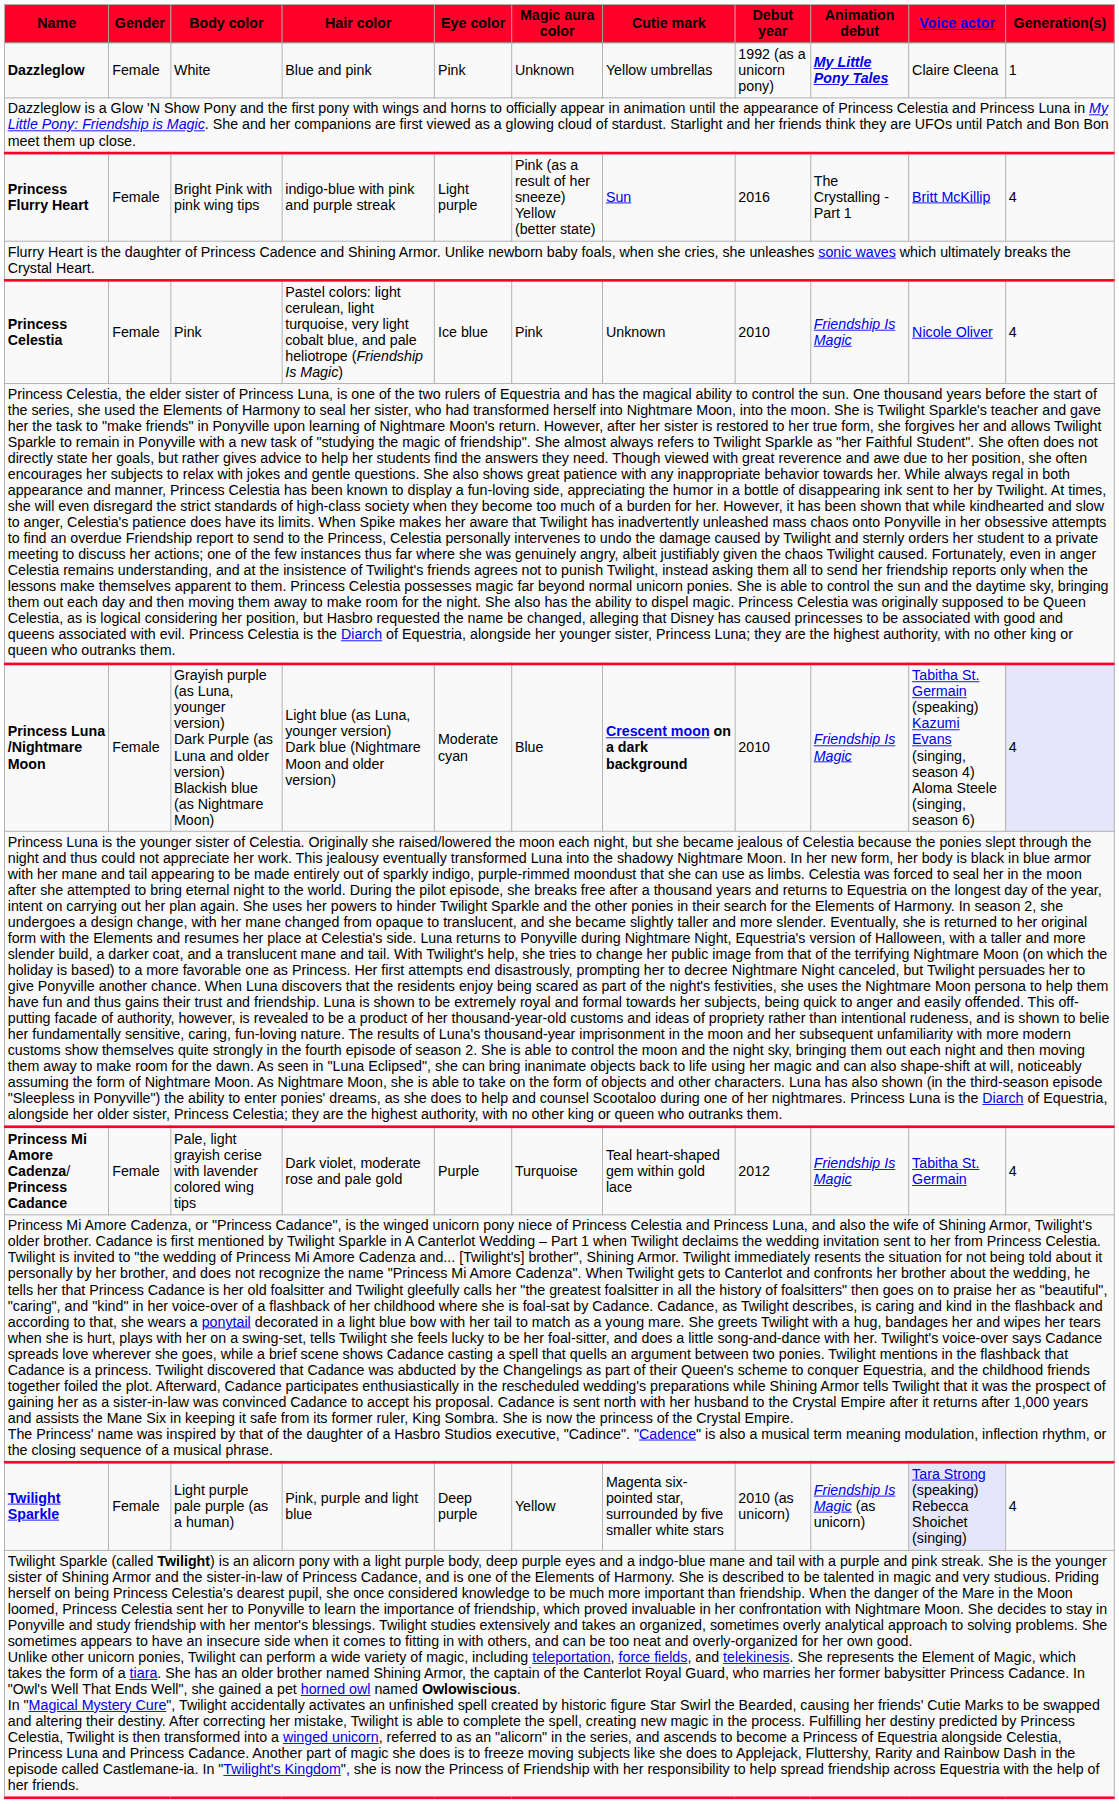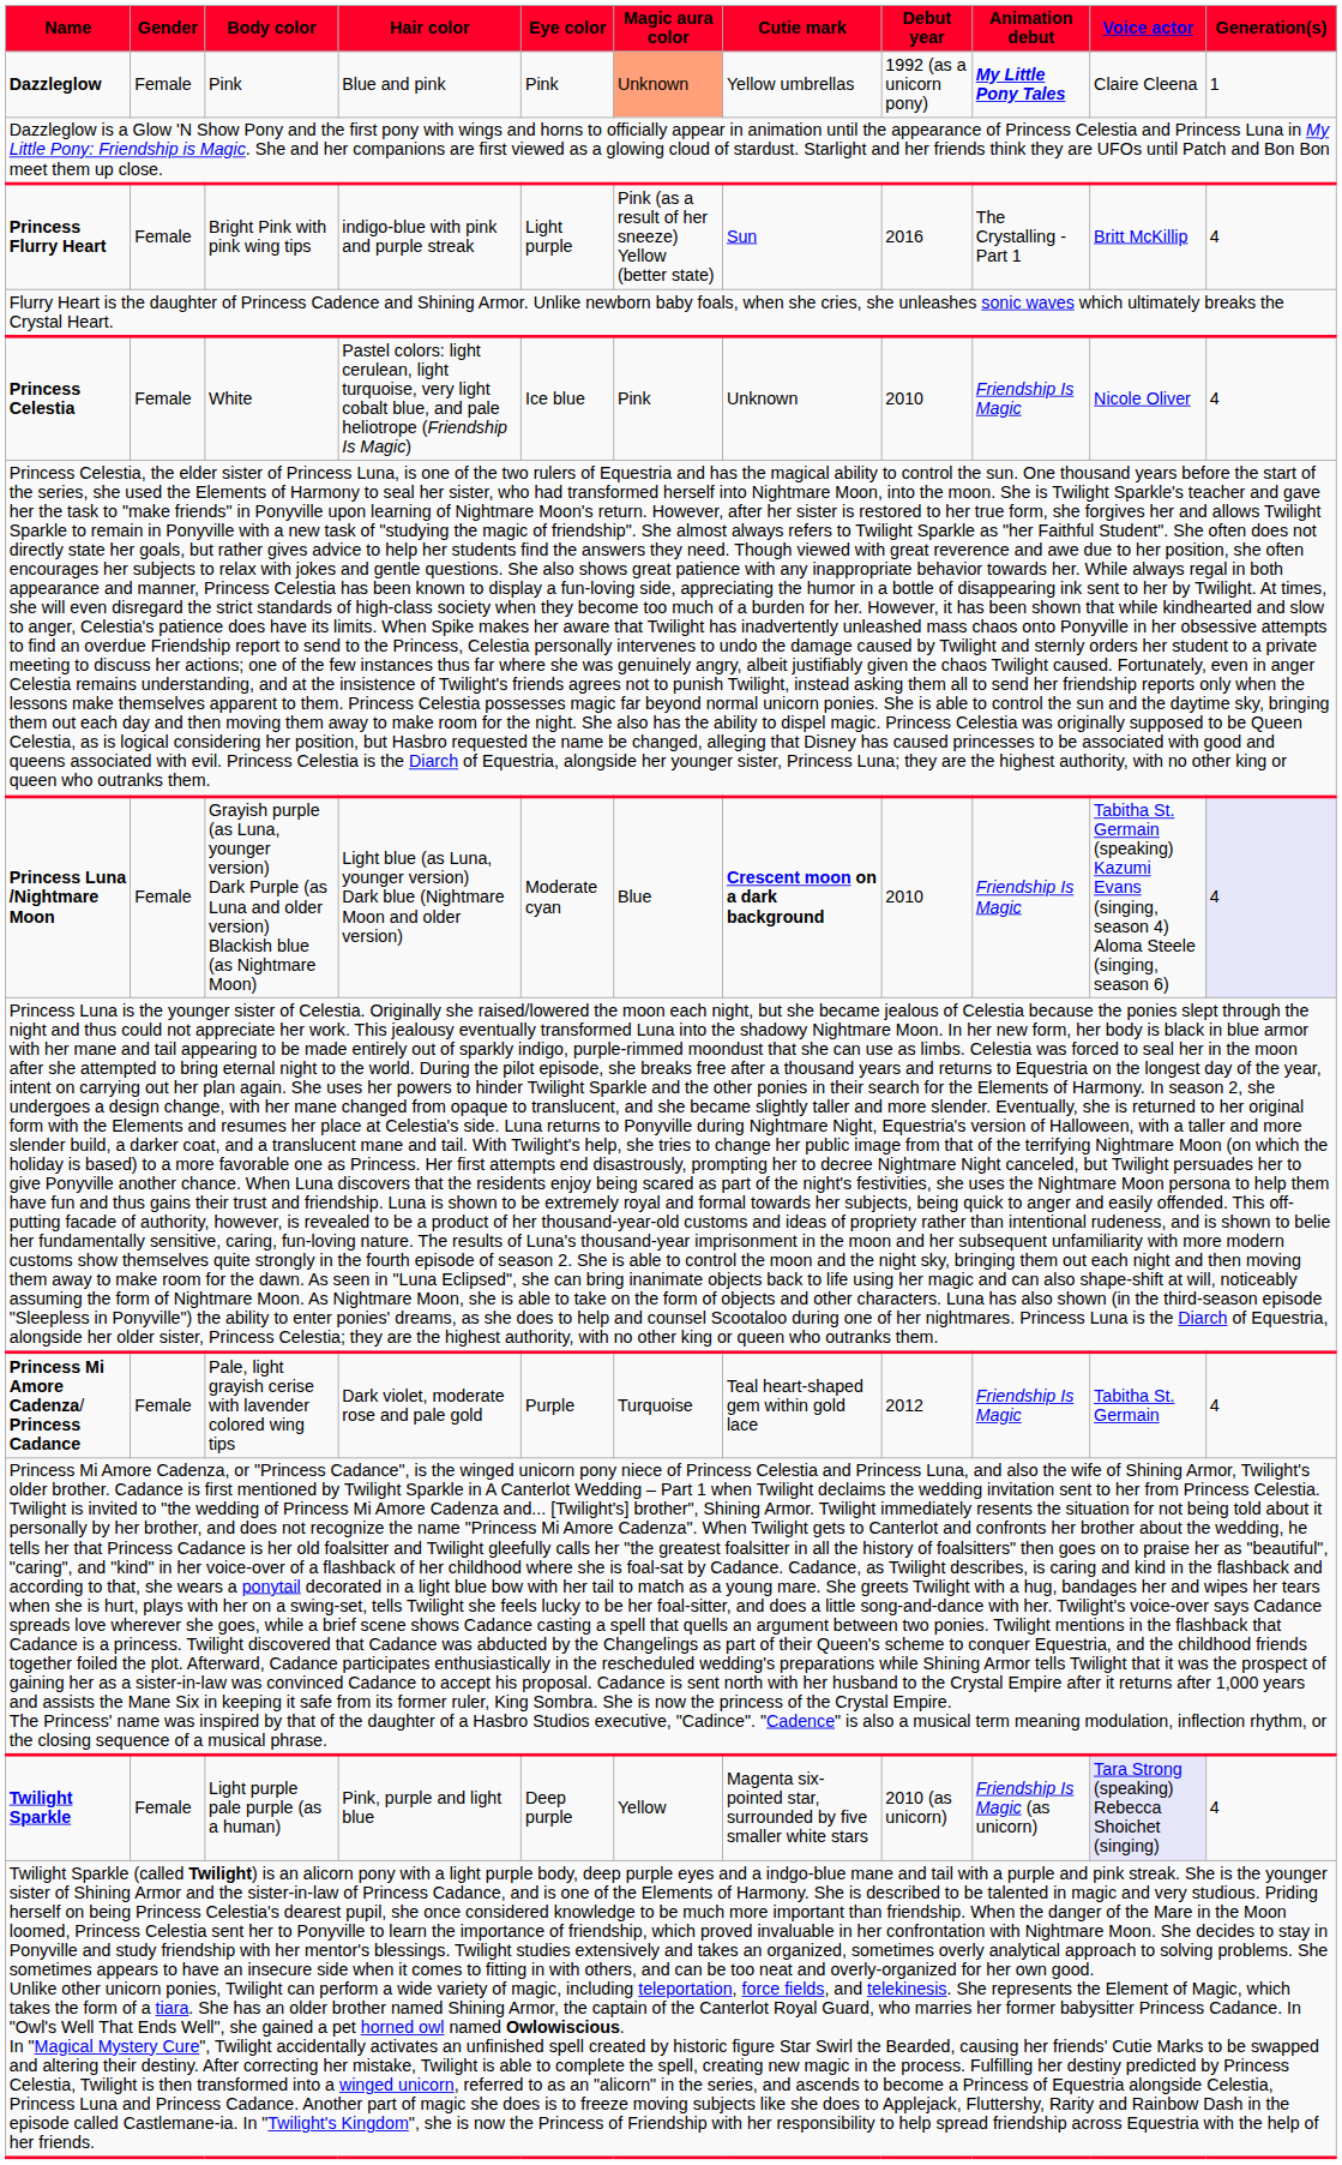 <table class="wikitable mw-collapsible sortable" cellpadding="10">
 <tr>
 <th style="background:#FF002A;">Name</th>
 <th style="background:#FF002A;">Gender</th>
 <th style="background:#FF002A;">Body color</th>
 <th style="background:#FF002A;">Hair color</th>
 <th style="background:#FF002A;">Eye color</th>
 <th style="background:#FF002A;">Magic aura color</th>
 <th style="background:#FF002A;">Cutie mark</th>
 <th style="background:#FF002A;">Debut year</th>
 <th style="background:#FF002A;">Animation debut</th>
 <th style="background:#FF002A;"><a href='#'>Voice actor</a></th>
 <th style="background:#FF002A;">Generation(s)</th>
 </tr>
 <tr>
 <td><strong>Dazzleglow</strong><br></td>
 <td>Female</td>
-<td>White</td>
+<td>Pink</td>
 <td>Blue and pink</td>
 <td>Pink</td>
-<td>Unknown</td>
+<td style="background: lightsalmon;">Unknown</td>
 <td>Yellow umbrellas</td>
 <td>1992 (as a unicorn pony)</td>
 <td><strong><em><a href='#'>My Little Pony Tales</a></em></strong></td>
 <td>Claire Cleena</td>
 <td>1</td>
 </tr>
 <tr>
 <td style="border-bottom: 3px solid #FF002A;" colspan="14">Dazzleglow is a Glow 'N Show Pony and the first pony with wings and horns to officially appear in animation until the appearance of Princess Celestia and Princess Luna in <em><a href='#'>My Little Pony: Friendship is Magic</a></em>. She and her companions are first viewed as a glowing cloud of stardust. Starlight and her friends think they are UFOs until Patch and Bon Bon meet them up close.</td>
 </tr>
 <tr>
 <td><strong>Princess Flurry Heart</strong></td>
 <td>Female</td>
 <td>Bright Pink with pink wing tips</td>
 <td>indigo-blue with pink and purple streak</td>
 <td>Light purple</td>
 <td>Pink (as a result of her sneeze)<br>Yellow (better state)</td>
 <td><a href='#'>Sun</a></td>
 <td>2016</td>
 <td>The Crystalling - Part 1</td>
 <td><a href='#'>Britt McKillip</a></td>
 <td>4</td>
 </tr>
 <tr>
 <td style="border-bottom: 3px solid #FF002A;" colspan="14">Flurry Heart is the daughter of Princess Cadence and Shining Armor. Unlike newborn baby foals, when she cries, she unleashes <a href='#'>sonic waves</a> which ultimately breaks the Crystal Heart.</td>
 </tr>
 <tr>
 <td><strong>Princess Celestia</strong></td>
 <td>Female</td>
-<td>Pink</td>
+<td>White</td>
 <td>Pastel colors: light cerulean, light turquoise, very light cobalt blue, and pale heliotrope (<em>Friendship Is Magic</em>)</td>
 <td>Ice blue</td>
 <td>Pink</td>
 <td>Unknown</td>
 <td>2010</td>
 <td><em><a href='#'>Friendship Is Magic</a></em></td>
 <td><a href='#'>Nicole Oliver</a></td>
 <td>4</td>
 </tr>
 <tr>
 <td style="border-bottom: 3px solid #FF002A;" colspan="14">Princess Celestia, the elder sister of Princess Luna, is one of the two rulers of Equestria and has the magical ability to control the sun. One thousand years before the start of the series, she used the Elements of Harmony to seal her sister, who had transformed herself into Nightmare Moon, into the moon. She is Twilight Sparkle's teacher and gave her the task to "make friends" in Ponyville upon learning of Nightmare Moon's return. However, after her sister is restored to her true form, she forgives her and allows Twilight Sparkle to remain in Ponyville with a new task of "studying the magic of friendship". She almost always refers to Twilight Sparkle as "her Faithful Student". She often does not directly state her goals, but rather gives advice to help her students find the answers they need. Though viewed with great reverence and awe due to her position, she often encourages her subjects to relax with jokes and gentle questions. She also shows great patience with any inappropriate behavior towards her. While always regal in both appearance and manner, Princess Celestia has been known to display a fun-loving side, appreciating the humor in a bottle of disappearing ink sent to her by Twilight. At times, she will even disregard the strict standards of high-class society when they become too much of a burden for her. However, it has been shown that while kindhearted and slow to anger, Celestia's patience does have its limits. When Spike makes her aware that Twilight has inadvertently unleashed mass chaos onto Ponyville in her obsessive attempts to find an overdue Friendship report to send to the Princess, Celestia personally intervenes to undo the damage caused by Twilight and sternly orders her student to a private meeting to discuss her actions; one of the few instances thus far where she was genuinely angry, albeit justifiably given the chaos Twilight caused. Fortunately, even in anger Celestia remains understanding, and at the insistence of Twilight's friends agrees not to punish Twilight, instead asking them all to send her friendship reports only when the lessons make themselves apparent to them. Princess Celestia possesses magic far beyond normal unicorn ponies. She is able to control the sun and the daytime sky, bringing them out each day and then moving them away to make room for the night. She also has the ability to dispel magic. Princess Celestia was originally supposed to be Queen Celestia, as is logical considering her position, but Hasbro requested the name be changed, alleging that Disney has caused princesses to be associated with good and queens associated with evil. Princess Celestia is the <a href='#'>Diarch</a> of Equestria, alongside her younger sister, Princess Luna; they are the highest authority, with no other king or queen who outranks them.</td>
 </tr>
 <tr>
 <td><strong>Princess Luna<br>/Nightmare Moon</strong></td>
 <td>Female</td>
 <td>Grayish purple (as Luna, younger version)<br>Dark Purple (as Luna and older version)<br>Blackish blue (as Nightmare Moon)</td>
 <td>Light blue (as Luna, younger version)<br>Dark blue (Nightmare Moon and older version)</td>
 <td>Moderate cyan</td>
 <td>Blue</td>
 <td><strong><a href='#'>Crescent moon</a> on a dark background</strong></td>
 <td>2010</td>
 <td><em><a href='#'>Friendship Is Magic</a></em></td>
 <td><a href='#'>Tabitha St. Germain</a> (speaking)<br><a href='#'>Kazumi Evans</a> (singing, season 4)<br>Aloma Steele (singing, season 6)</td>
 <td style="background: lavender;">4</td>
 </tr>
 <tr>
 <td style="border-bottom: 3px solid #FF002A;" colspan="14">Princess Luna is the younger sister of Celestia. Originally she raised/lowered the moon each night, but she became jealous of Celestia because the ponies slept through the night and thus could not appreciate her work. This jealousy eventually transformed Luna into the shadowy Nightmare Moon. In her new form, her body is black in blue armor with her mane and tail appearing to be made entirely out of sparkly indigo, purple-rimmed moondust that she can use as limbs. Celestia was forced to seal her in the moon after she attempted to bring eternal night to the world. During the pilot episode, she breaks free after a thousand years and returns to Equestria on the longest day of the year, intent on carrying out her plan again. She uses her powers to hinder Twilight Sparkle and the other ponies in their search for the Elements of Harmony. In season 2, she undergoes a design change, with her mane changed from opaque to translucent, and she became slightly taller and more slender. Eventually, she is returned to her original form with the Elements and resumes her place at Celestia's side. Luna returns to Ponyville during Nightmare Night, Equestria's version of Halloween, with a taller and more slender build, a darker coat, and a translucent mane and tail. With Twilight's help, she tries to change her public image from that of the terrifying Nightmare Moon (on which the holiday is based) to a more favorable one as Princess. Her first attempts end disastrously, prompting her to decree Nightmare Night canceled, but Twilight persuades her to give Ponyville another chance. When Luna discovers that the residents enjoy being scared as part of the night's festivities, she uses the Nightmare Moon persona to help them have fun and thus gains their trust and friendship. Luna is shown to be extremely royal and formal towards her subjects, being quick to anger and easily offended. This off-putting facade of authority, however, is revealed to be a product of her thousand-year-old customs and ideas of propriety rather than intentional rudeness, and is shown to belie her fundamentally sensitive, caring, fun-loving nature. The results of Luna's thousand-year imprisonment in the moon and her subsequent unfamiliarity with more modern customs show themselves quite strongly in the fourth episode of season 2. She is able to control the moon and the night sky, bringing them out each night and then moving them away to make room for the dawn. As seen in "Luna Eclipsed", she can bring inanimate objects back to life using her magic and can also shape-shift at will, noticeably assuming the form of Nightmare Moon. As Nightmare Moon, she is able to take on the form of objects and other characters. Luna has also shown (in the third-season episode "Sleepless in Ponyville") the ability to enter ponies' dreams, as she does to help and counsel Scootaloo during one of her nightmares. Princess Luna is the <a href='#'>Diarch</a> of Equestria, alongside her older sister, Princess Celestia; they are the highest authority, with no other king or queen who outranks them.</td>
 </tr>
 <tr>
 <td><strong>Princess Mi Amore Cadenza</strong>/<br><strong>Princess Cadance</strong></td>
 <td>Female</td>
 <td>Pale, light grayish cerise with lavender colored wing tips</td>
 <td>Dark violet, moderate rose and pale gold</td>
 <td>Purple</td>
 <td>Turquoise</td>
 <td>Teal heart-shaped gem within gold lace</td>
 <td>2012</td>
 <td><em><a href='#'>Friendship Is Magic</a></em></td>
 <td><a href='#'>Tabitha St. Germain</a></td>
 <td>4</td>
 </tr>
 <tr>
 <td style="border-bottom: 3px solid #FF002A;" colspan="14">Princess Mi Amore Cadenza, or "Princess Cadance", is the winged unicorn pony niece of Princess Celestia and Princess Luna, and also the wife of Shining Armor, Twilight's older brother. Cadance is first mentioned by Twilight Sparkle in A Canterlot Wedding – Part 1 when Twilight declaims the wedding invitation sent to her from Princess Celestia. Twilight is invited to "the wedding of Princess Mi Amore Cadenza and... [Twilight's] brother", Shining Armor. Twilight immediately resents the situation for not being told about it personally by her brother, and does not recognize the name "Princess Mi Amore Cadenza". When Twilight gets to Canterlot and confronts her brother about the wedding, he tells her that Princess Cadance is her old foalsitter and Twilight gleefully calls her "the greatest foalsitter in all the history of foalsitters" then goes on to praise her as "beautiful", "caring", and "kind" in her voice-over of a flashback of her childhood where she is foal-sat by Cadance. Cadance, as Twilight describes, is caring and kind in the flashback and according to that, she wears a <a href='#'>ponytail</a> decorated in a light blue bow with her tail to match as a young mare. She greets Twilight with a hug, bandages her and wipes her tears when she is hurt, plays with her on a swing-set, tells Twilight she feels lucky to be her foal-sitter, and does a little song-and-dance with her. Twilight's voice-over says Cadance spreads love wherever she goes, while a brief scene shows Cadance casting a spell that quells an argument between two ponies. Twilight mentions in the flashback that Cadance is a princess. Twilight discovered that Cadance was abducted by the Changelings as part of their Queen's scheme to conquer Equestria, and the childhood friends together foiled the plot. Afterward, Cadance participates enthusiastically in the rescheduled wedding's preparations while Shining Armor tells Twilight that it was the prospect of gaining her as a sister-in-law was convinced Cadance to accept his proposal. Cadance is sent north with her husband to the Crystal Empire after it returns after 1,000 years and assists the Mane Six in keeping it safe from its former ruler, King Sombra. She is now the princess of the Crystal Empire.<br>The Princess' name was inspired by that of the daughter of a Hasbro Studios executive, "Cadince". "<a href='#'>Cadence</a>" is also a musical term meaning modulation, inflection rhythm, or the closing sequence of a musical phrase.</td>
 </tr>
 <tr>
 <td><strong><a href='#'>Twilight Sparkle</a></strong></td>
 <td>Female</td>
 <td>Light purple<br>pale purple (as a human)</td>
 <td>Pink, purple and light blue</td>
 <td>Deep purple</td>
 <td>Yellow</td>
 <td>Magenta six-pointed star, surrounded by five smaller white stars</td>
 <td>2010 (as unicorn)</td>
 <td><em><a href='#'>Friendship Is Magic</a></em> (as unicorn)</td>
 <td style="background: lavender;"><a href='#'>Tara Strong</a> (speaking)<br>Rebecca Shoichet (singing)</td>
 <td>4</td>
 </tr>
 <tr>
 <td style="border-bottom: 3px solid #FF002A;" colspan="14">Twilight Sparkle (called <strong>Twilight</strong>) is an alicorn pony with a light purple body, deep purple eyes and a indgo-blue mane and tail with a purple and pink streak. She is the younger sister of Shining Armor and the sister-in-law of Princess Cadance, and is one of the Elements of Harmony. She is described to be talented in magic and very studious. Priding herself on being Princess Celestia's dearest pupil, she once considered knowledge to be much more important than friendship. When the danger of the Mare in the Moon loomed, Princess Celestia sent her to Ponyville to learn the importance of friendship, which proved invaluable in her confrontation with Nightmare Moon. She decides to stay in Ponyville and study friendship with her mentor's blessings. Twilight studies extensively and takes an organized, sometimes overly analytical approach to solving problems. She sometimes appears to have an insecure side when it comes to fitting in with others, and can be too neat and overly-organized for her own good.<br>Unlike other unicorn ponies, Twilight can perform a wide variety of magic, including <a href='#'>teleportation</a>, <a href='#'>force fields</a>, and <a href='#'>telekinesis</a>. She represents the Element of Magic, which takes the form of a <a href='#'>tiara</a>. She has an older brother named Shining Armor, the captain of the Canterlot Royal Guard, who marries her former babysitter Princess Cadance. In "Owl's Well That Ends Well", she gained a pet <a href='#'>horned owl</a> named <strong>Owlowiscious</strong>.<br>In "<a href='#'>Magical Mystery Cure</a>", Twilight accidentally activates an unfinished spell created by historic figure Star Swirl the Bearded, causing her friends' Cutie Marks to be swapped and altering their destiny. After correcting her mistake, Twilight is able to complete the spell, creating new magic in the process. Fulfilling her destiny predicted by Princess Celestia, Twilight is then transformed into a <a href='#'>winged unicorn</a>, referred to as an "alicorn" in the series, and ascends to become a Princess of Equestria alongside Celestia, Princess Luna and Princess Cadance. Another part of magic she does is to freeze moving subjects like she does to Applejack, Fluttershy, Rarity and Rainbow Dash in the episode called Castlemane-ia. In "<a href='#'>Twilight's Kingdom</a>", she is now the Princess of Friendship with her responsibility to help spread friendship across Equestria with the help of her friends.</td>
 </tr>
 </table>
